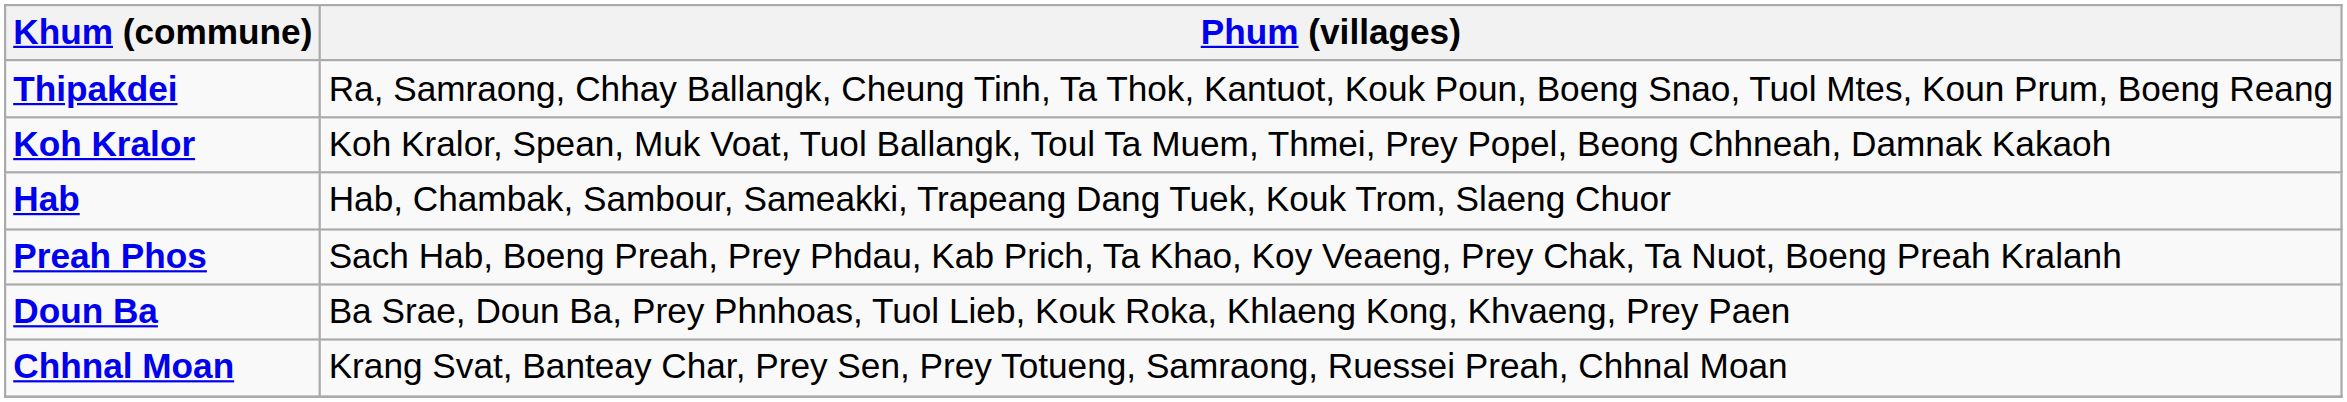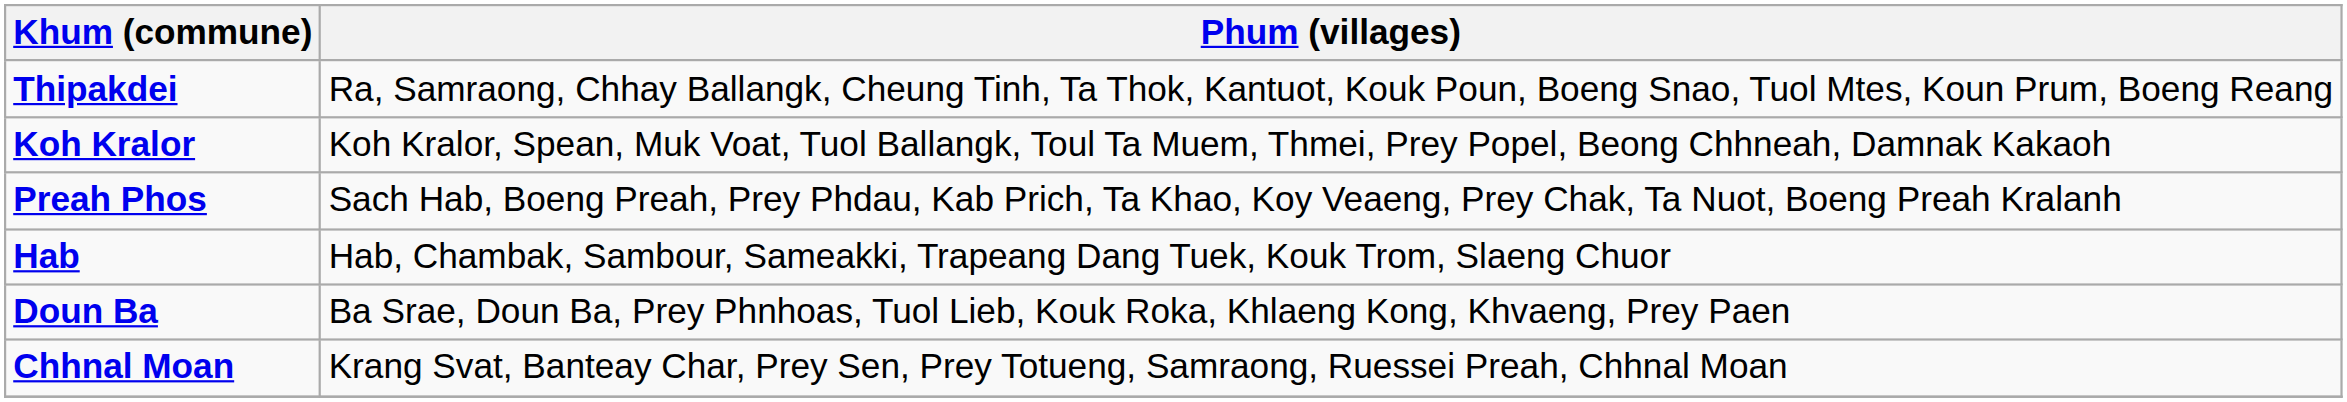 <table class="wikitable">
 <tr>
 <th><a href='#'>Khum</a> (commune)</th>
 <th><a href='#'>Phum</a> (villages)</th>
 </tr>
 <tr>
 <td><strong><a href='#'>Thipakdei</a></strong></td>
 <td>Ra, Samraong, Chhay Ballangk, Cheung Tinh, Ta Thok, Kantuot, Kouk Poun, Boeng Snao, Tuol Mtes, Koun Prum, Boeng Reang</td>
 </tr>
 <tr>
 <td><strong><a href='#'>Koh Kralor</a></strong></td>
 <td>Koh Kralor, Spean, Muk Voat, Tuol Ballangk, Toul Ta Muem, Thmei, Prey Popel, Beong Chhneah, Damnak Kakaoh</td>
 </tr>
 <tr>
+<td><strong><a href='#'>Preah Phos</a></strong></td>
+<td>Sach Hab, Boeng Preah, Prey Phdau, Kab Prich, Ta Khao, Koy Veaeng, Prey Chak, Ta Nuot, Boeng Preah Kralanh</td>
+</tr>
+<tr>
 <td><strong><a href='#'>Hab</a></strong></td>
 <td>Hab, Chambak, Sambour, Sameakki, Trapeang Dang Tuek, Kouk Trom, Slaeng Chuor</td>
-</tr>
-<tr>
-<td><strong><a href='#'>Preah Phos</a></strong></td>
-<td>Sach Hab, Boeng Preah, Prey Phdau, Kab Prich, Ta Khao, Koy Veaeng, Prey Chak, Ta Nuot, Boeng Preah Kralanh</td>
 </tr>
 <tr>
 <td><strong><a href='#'>Doun Ba</a></strong></td>
 <td>Ba Srae, Doun Ba, Prey Phnhoas, Tuol Lieb, Kouk Roka, Khlaeng Kong, Khvaeng, Prey Paen</td>
 </tr>
 <tr>
 <td><strong><a href='#'>Chhnal Moan</a></strong></td>
 <td>Krang Svat, Banteay Char, Prey Sen, Prey Totueng, Samraong, Ruessei Preah, Chhnal Moan</td>
 </tr>
 <tr>
 </tr>
 </table>
